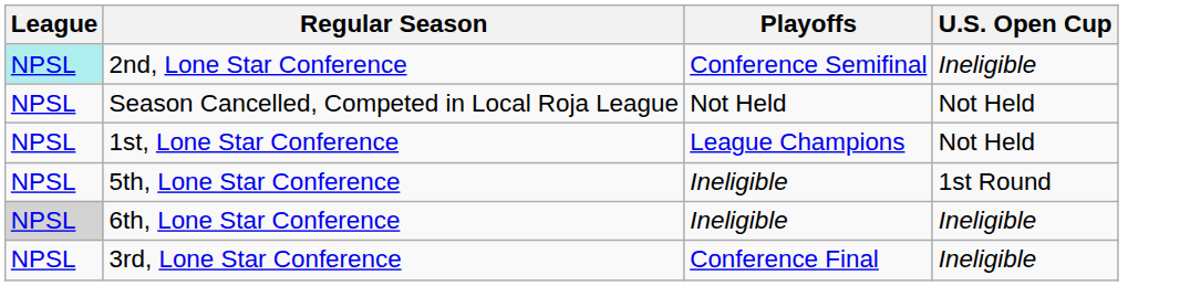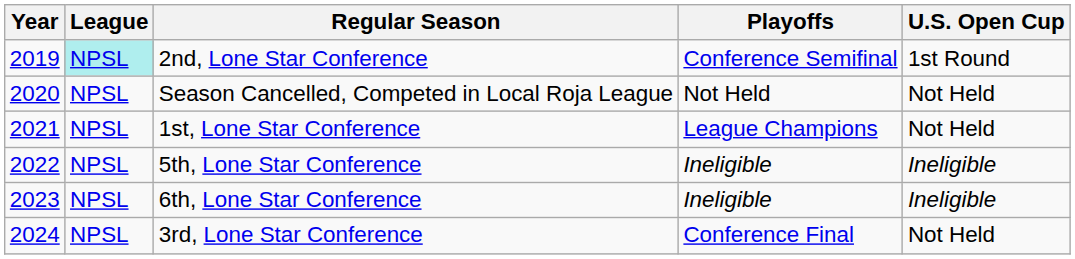 <table class="wikitable">
 <tr>
+<th>Year</th>
 <th>League</th>
 <th>Regular Season</th>
 <th>Playoffs</th>
 <th>U.S. Open Cup</th>
 </tr>
 <tr>
+<td><a href='#'>2019</a></td>
 <td style="background: paleturquoise;"><a href='#'>NPSL</a></td>
 <td>2nd, <a href='#'>Lone Star Conference</a></td>
 <td><a href='#'>Conference Semifinal</a></td>
-<td><em>Ineligible</em></td>
+<td>1st Round</td>
 </tr>
 <tr>
+<td><a href='#'>2020</a></td>
 <td><a href='#'>NPSL</a></td>
 <td>Season Cancelled, Competed in Local Roja League</td>
 <td>Not Held</td>
 <td>Not Held</td>
 </tr>
 <tr>
+<td><a href='#'>2021</a></td>
 <td><a href='#'>NPSL</a></td>
 <td>1st, <a href='#'>Lone Star Conference</a></td>
 <td><a href='#'>League Champions</a></td>
 <td>Not Held</td>
 </tr>
 <tr>
+<td><a href='#'>2022</a></td>
 <td><a href='#'>NPSL</a></td>
 <td>5th, <a href='#'>Lone Star Conference</a></td>
 <td><em>Ineligible</em></td>
-<td>1st Round</td>
+<td><em>Ineligible</em></td>
 </tr>
 <tr>
-<td style="background: lightgrey;"><a href='#'>NPSL</a></td>
+<td><a href='#'>2023</a></td>
+<td><a href='#'>NPSL</a></td>
 <td>6th, <a href='#'>Lone Star Conference</a></td>
 <td><em>Ineligible</em></td>
 <td><em>Ineligible</em></td>
 </tr>
 <tr>
+<td><a href='#'>2024</a></td>
 <td><a href='#'>NPSL</a></td>
 <td>3rd, <a href='#'>Lone Star Conference</a></td>
 <td><a href='#'>Conference Final</a></td>
-<td><em>Ineligible</em></td>
+<td>Not Held</td>
 </tr>
 </table>
